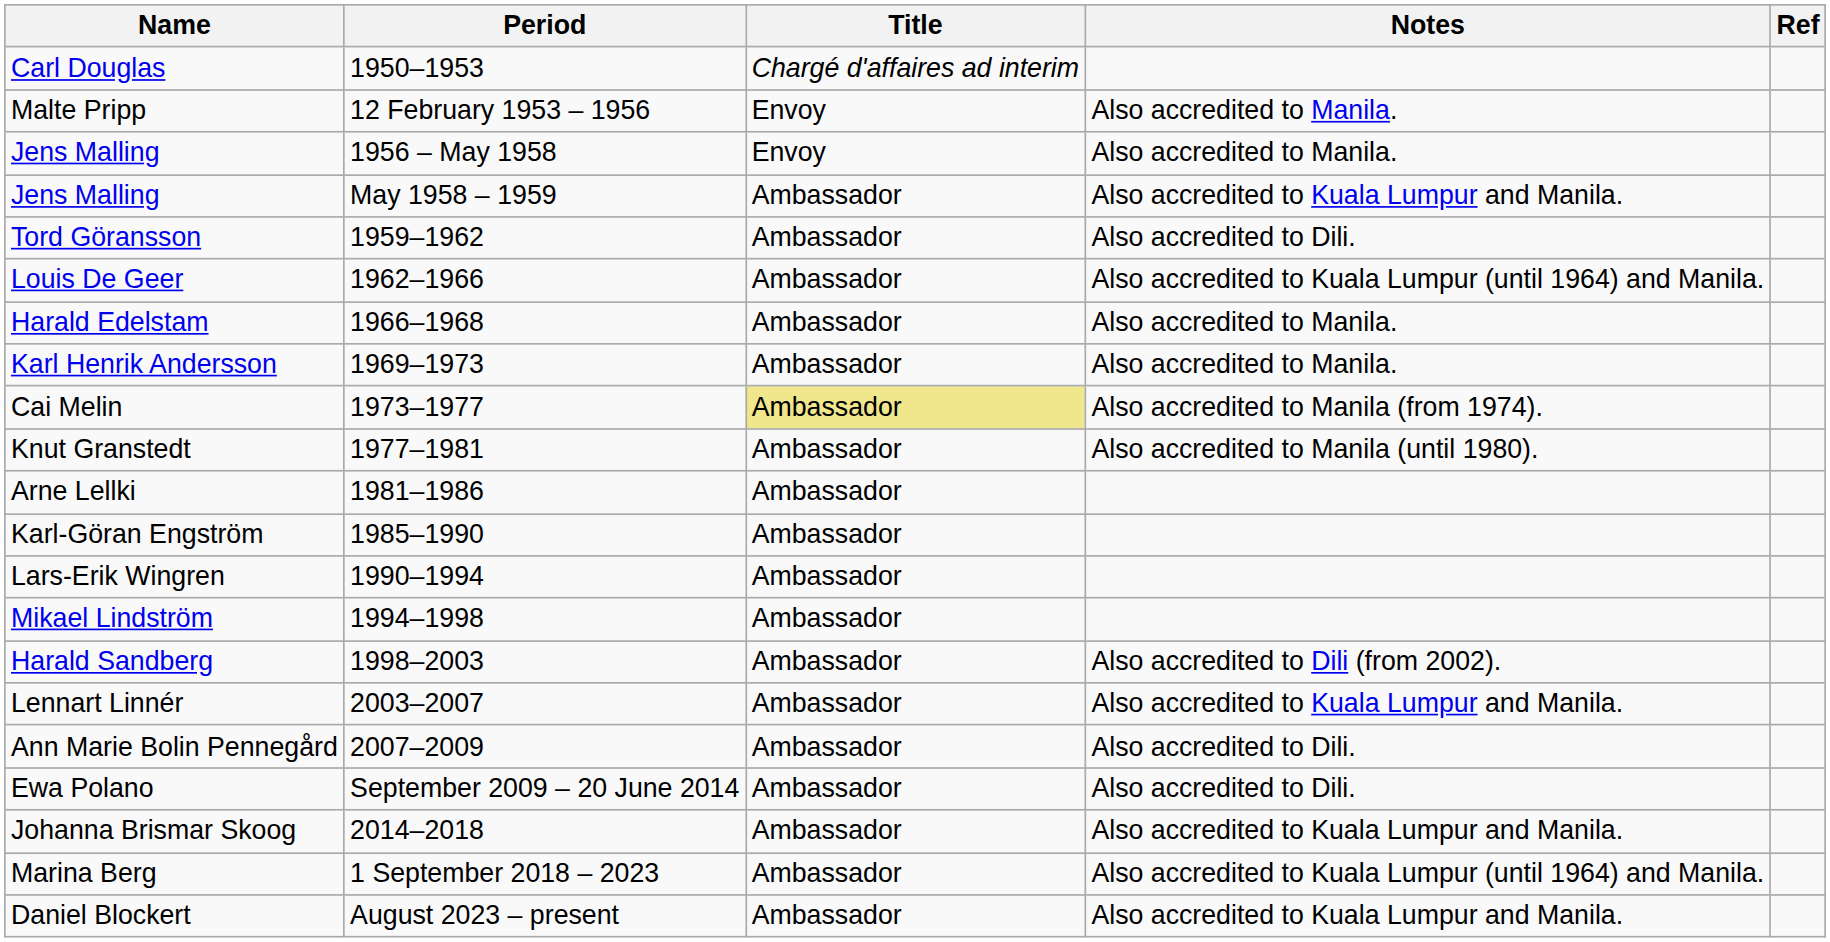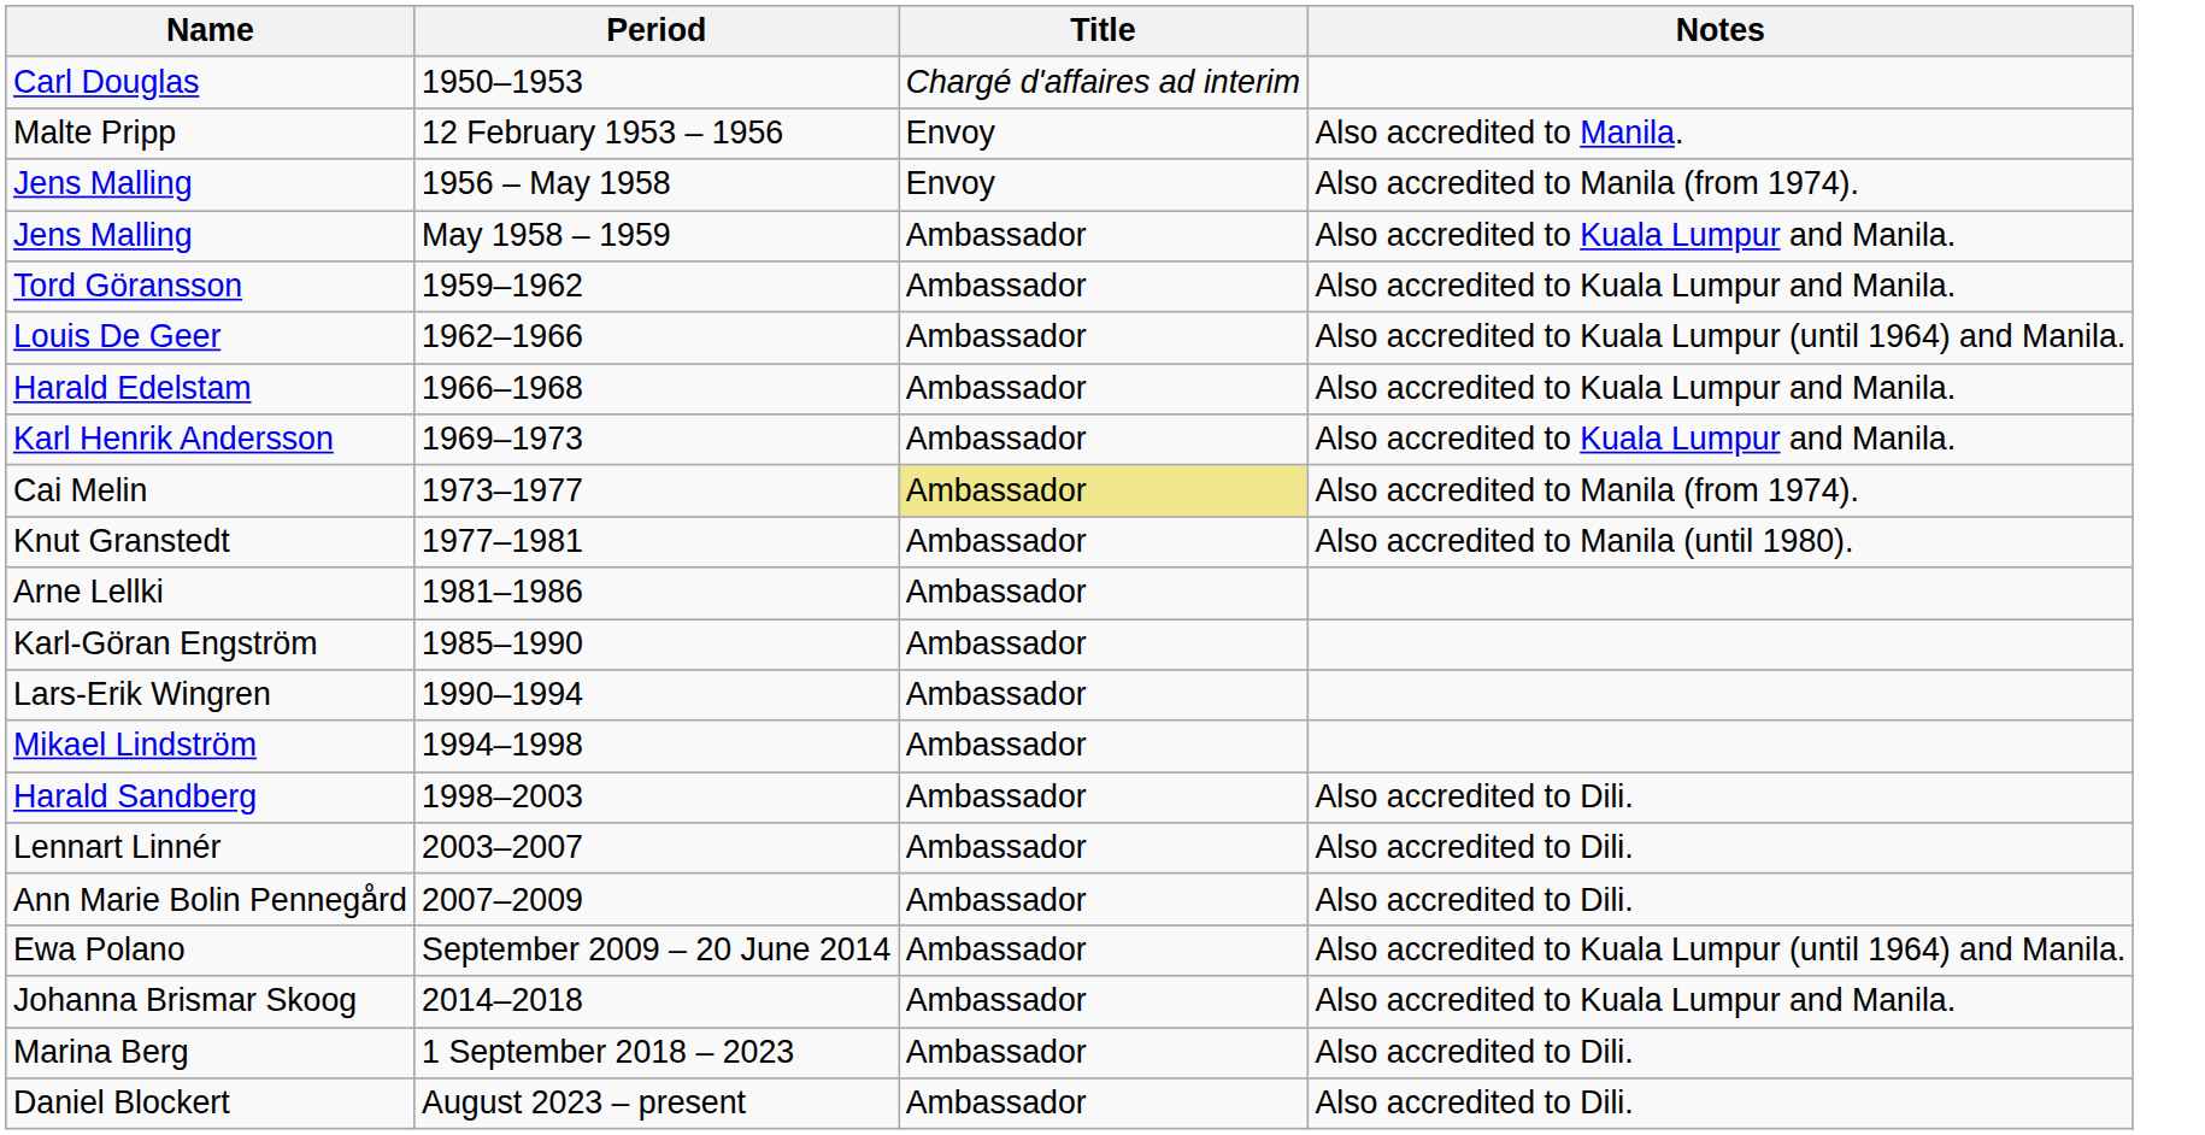 <table class="wikitable">
 <tr>
 <th>Name</th>
 <th>Period</th>
 <th>Title</th>
 <th>Notes</th>
-<th>Ref</th>
 </tr>
 <tr>
 <td><a href='#'>Carl Douglas</a></td>
 <td>1950–1953</td>
 <td><em>Chargé d'affaires ad interim</em></td>
-<td></td>
 <td></td>
 </tr>
 <tr>
 <td>Malte Pripp</td>
 <td>12 February 1953 – 1956</td>
 <td>Envoy</td>
 <td>Also accredited to <a href='#'>Manila</a>.</td>
-<td></td>
 </tr>
 <tr>
 <td><a href='#'>Jens Malling</a></td>
 <td>1956 – May 1958</td>
 <td>Envoy</td>
-<td>Also accredited to Manila.</td>
-<td></td>
+<td>Also accredited to Manila (from 1974).</td>
 </tr>
 <tr>
 <td><a href='#'>Jens Malling</a></td>
 <td>May 1958 – 1959</td>
 <td>Ambassador</td>
 <td>Also accredited to <a href='#'>Kuala Lumpur</a> and Manila.</td>
-<td></td>
 </tr>
 <tr>
 <td><a href='#'>Tord Göransson</a></td>
 <td>1959–1962</td>
 <td>Ambassador</td>
-<td>Also accredited to Dili.</td>
-<td></td>
+<td>Also accredited to Kuala Lumpur and Manila.</td>
 </tr>
 <tr>
 <td><a href='#'>Louis De Geer</a></td>
 <td>1962–1966</td>
 <td>Ambassador</td>
 <td>Also accredited to Kuala Lumpur (until 1964) and Manila.</td>
-<td></td>
 </tr>
 <tr>
 <td><a href='#'>Harald Edelstam</a></td>
 <td>1966–1968</td>
 <td>Ambassador</td>
-<td>Also accredited to Manila.</td>
-<td></td>
+<td>Also accredited to Kuala Lumpur and Manila.</td>
 </tr>
 <tr>
 <td><a href='#'>Karl Henrik Andersson</a></td>
 <td>1969–1973</td>
 <td>Ambassador</td>
-<td>Also accredited to Manila.</td>
-<td></td>
+<td>Also accredited to <a href='#'>Kuala Lumpur</a> and Manila.</td>
 </tr>
 <tr>
 <td>Cai Melin</td>
 <td>1973–1977</td>
 <td style="background: khaki;">Ambassador</td>
 <td>Also accredited to Manila (from 1974).</td>
-<td></td>
 </tr>
 <tr>
 <td>Knut Granstedt</td>
 <td>1977–1981</td>
 <td>Ambassador</td>
 <td>Also accredited to Manila (until 1980).</td>
-<td></td>
 </tr>
 <tr>
 <td>Arne Lellki</td>
 <td>1981–1986</td>
 <td>Ambassador</td>
-<td></td>
 <td></td>
 </tr>
 <tr>
 <td>Karl-Göran Engström</td>
 <td>1985–1990</td>
 <td>Ambassador</td>
 <td></td>
-<td></td>
 </tr>
 <tr>
 <td>Lars-Erik Wingren</td>
 <td>1990–1994</td>
 <td>Ambassador</td>
-<td></td>
 <td></td>
 </tr>
 <tr>
 <td><a href='#'>Mikael Lindström</a></td>
 <td>1994–1998</td>
 <td>Ambassador</td>
 <td></td>
-<td></td>
 </tr>
 <tr>
 <td><a href='#'>Harald Sandberg</a></td>
 <td>1998–2003</td>
 <td>Ambassador</td>
-<td>Also accredited to <a href='#'>Dili</a> (from 2002).</td>
-<td></td>
+<td>Also accredited to Dili.</td>
 </tr>
 <tr>
 <td>Lennart Linnér</td>
 <td>2003–2007</td>
 <td>Ambassador</td>
-<td>Also accredited to <a href='#'>Kuala Lumpur</a> and Manila.</td>
-<td></td>
+<td>Also accredited to Dili.</td>
 </tr>
 <tr>
 <td>Ann Marie Bolin Pennegård</td>
 <td>2007–2009</td>
 <td>Ambassador</td>
 <td>Also accredited to Dili.</td>
-<td></td>
 </tr>
 <tr>
 <td>Ewa Polano</td>
 <td>September 2009 – 20 June 2014</td>
 <td>Ambassador</td>
-<td>Also accredited to Dili.</td>
-<td></td>
+<td>Also accredited to Kuala Lumpur (until 1964) and Manila.</td>
 </tr>
 <tr>
 <td>Johanna Brismar Skoog</td>
 <td>2014–2018</td>
 <td>Ambassador</td>
 <td>Also accredited to Kuala Lumpur and Manila.</td>
-<td></td>
 </tr>
 <tr>
 <td>Marina Berg</td>
 <td>1 September 2018 – 2023</td>
 <td>Ambassador</td>
-<td>Also accredited to Kuala Lumpur (until 1964) and Manila.</td>
-<td></td>
+<td>Also accredited to Dili.</td>
 </tr>
 <tr>
 <td>Daniel Blockert</td>
 <td>August 2023 – present</td>
 <td>Ambassador</td>
-<td>Also accredited to Kuala Lumpur and Manila.</td>
-<td></td>
+<td>Also accredited to Dili.</td>
 </tr>
 </table>
